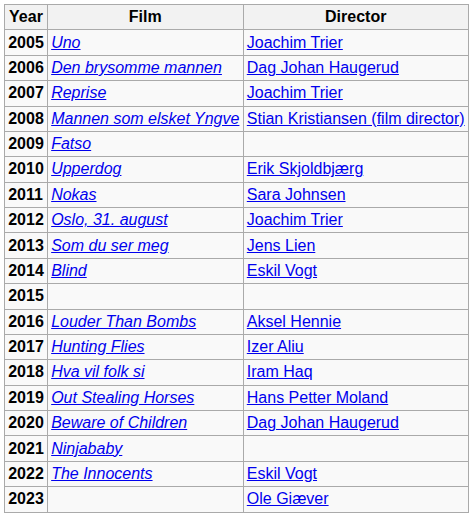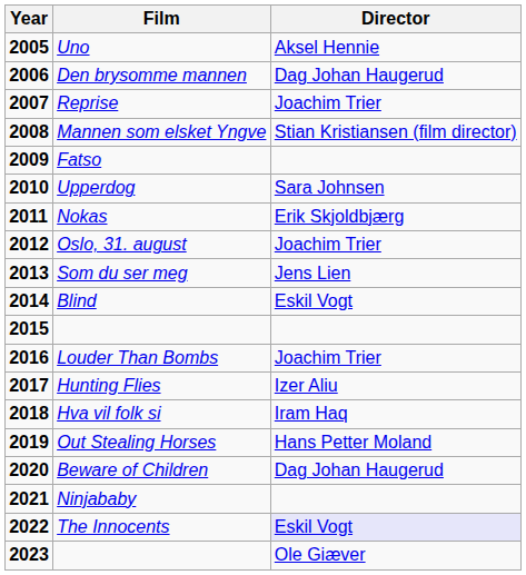 <table class="wikitable">
 <tr style="background:#EFEFEF">
 <th>Year</th>
 <th>Film</th>
 <th>Director</th>
 </tr>
 <tr>
 <td><strong>2005</strong></td>
 <td><em><a href='#'>Uno</a></em></td>
-<td><a href='#'>Joachim Trier</a></td>
+<td><a href='#'>Aksel Hennie</a></td>
 </tr>
 <tr>
 <td><strong>2006</strong></td>
 <td><em><a href='#'>Den brysomme mannen</a></em></td>
 <td><a href='#'>Dag Johan Haugerud</a></td>
 </tr>
 <tr>
 <td><strong>2007</strong></td>
 <td><em><a href='#'>Reprise</a></em></td>
 <td><a href='#'>Joachim Trier</a></td>
 </tr>
 <tr>
 <td><strong>2008</strong></td>
 <td><em><a href='#'>Mannen som elsket Yngve</a></em></td>
 <td><a href='#'>Stian Kristiansen (film director)</a></td>
 </tr>
 <tr>
 <td><strong>2009</strong></td>
 <td><em><a href='#'>Fatso</a></em></td>
 <td></td>
 </tr>
 <tr>
 <td><strong>2010</strong></td>
 <td><em><a href='#'>Upperdog</a></em></td>
-<td><a href='#'>Erik Skjoldbjærg</a></td>
+<td><a href='#'>Sara Johnsen</a></td>
 </tr>
 <tr>
 <td><strong>2011</strong></td>
 <td><em><a href='#'>Nokas</a></em></td>
-<td><a href='#'>Sara Johnsen</a></td>
+<td><a href='#'>Erik Skjoldbjærg</a></td>
 </tr>
 <tr>
 <td><strong>2012</strong></td>
 <td><em><a href='#'>Oslo, 31. august</a></em></td>
 <td><a href='#'>Joachim Trier</a></td>
 </tr>
 <tr>
 <td><strong>2013</strong></td>
 <td><em><a href='#'>Som du ser meg</a></em></td>
 <td><a href='#'>Jens Lien</a></td>
 </tr>
 <tr>
 <td><strong>2014</strong></td>
 <td><em><a href='#'>Blind</a></em></td>
 <td><a href='#'>Eskil Vogt</a></td>
 </tr>
 <tr>
 <td><strong>2015</strong></td>
 <td><em></em></td>
 <td></td>
 </tr>
 <tr>
 <td><strong>2016</strong></td>
 <td><em><a href='#'>Louder Than Bombs</a></em></td>
-<td><a href='#'>Aksel Hennie</a></td>
+<td><a href='#'>Joachim Trier</a></td>
 </tr>
 <tr>
 <td><strong>2017</strong></td>
 <td><em><a href='#'>Hunting Flies</a></em></td>
 <td><a href='#'>Izer Aliu</a></td>
 </tr>
 <tr>
 <td><strong>2018</strong></td>
 <td><em><a href='#'>Hva vil folk si</a></em></td>
 <td><a href='#'>Iram Haq</a></td>
 </tr>
 <tr>
 <td><strong>2019</strong></td>
 <td><em><a href='#'>Out Stealing Horses</a></em></td>
 <td><a href='#'>Hans Petter Moland</a></td>
 </tr>
 <tr>
 <td><strong>2020</strong></td>
 <td><em><a href='#'>Beware of Children</a></em></td>
 <td><a href='#'>Dag Johan Haugerud</a></td>
 </tr>
 <tr>
 <td><strong>2021</strong></td>
 <td><em><a href='#'>Ninjababy</a></em></td>
 <td></td>
 </tr>
 <tr>
 <td><strong>2022</strong></td>
 <td><em><a href='#'>The Innocents</a></em></td>
-<td><a href='#'>Eskil Vogt</a></td>
+<td style="background: lavender;"><a href='#'>Eskil Vogt</a></td>
 </tr>
 <tr>
 <td><strong>2023</strong></td>
 <td><em></em></td>
 <td><a href='#'>Ole Giæver</a></td>
 </tr>
 </table>
